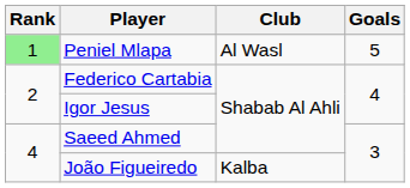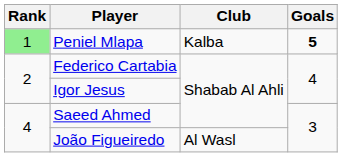 <table class=wikitable>
 <tr>
 <th>Rank</th>
 <th>Player</th>
 <th>Club</th>
 <th>Goals</th>
 </tr>
 <tr>
 <td align=center style="background: lightgreen;">1</td>
 <td align=left> <a href='#'>Peniel Mlapa</a></td>
-<td align=left>Al Wasl</td>
-<td align=center>5</td>
+<td align=left>Kalba</td>
+<td align=center><strong>5</strong></td>
 </tr>
 <tr>
 <td align=center rowspan=2>2</td>
 <td align=left> <a href='#'>Federico Cartabia</a></td>
 <td align=left rowspan=3>Shabab Al Ahli</td>
 <td align=center rowspan=2>4</td>
 </tr>
 <tr>
 <td align=left> <a href='#'>Igor Jesus</a></td>
 </tr>
 <tr>
 <td align=center rowspan=2>4</td>
 <td align=left> <a href='#'>Saeed Ahmed</a></td>
 <td align=center rowspan=2>3</td>
 </tr>
 <tr>
 <td align=left> <a href='#'>João Figueiredo</a></td>
-<td align=left>Kalba</td>
+<td align=left>Al Wasl</td>
 </tr>
 </table>
